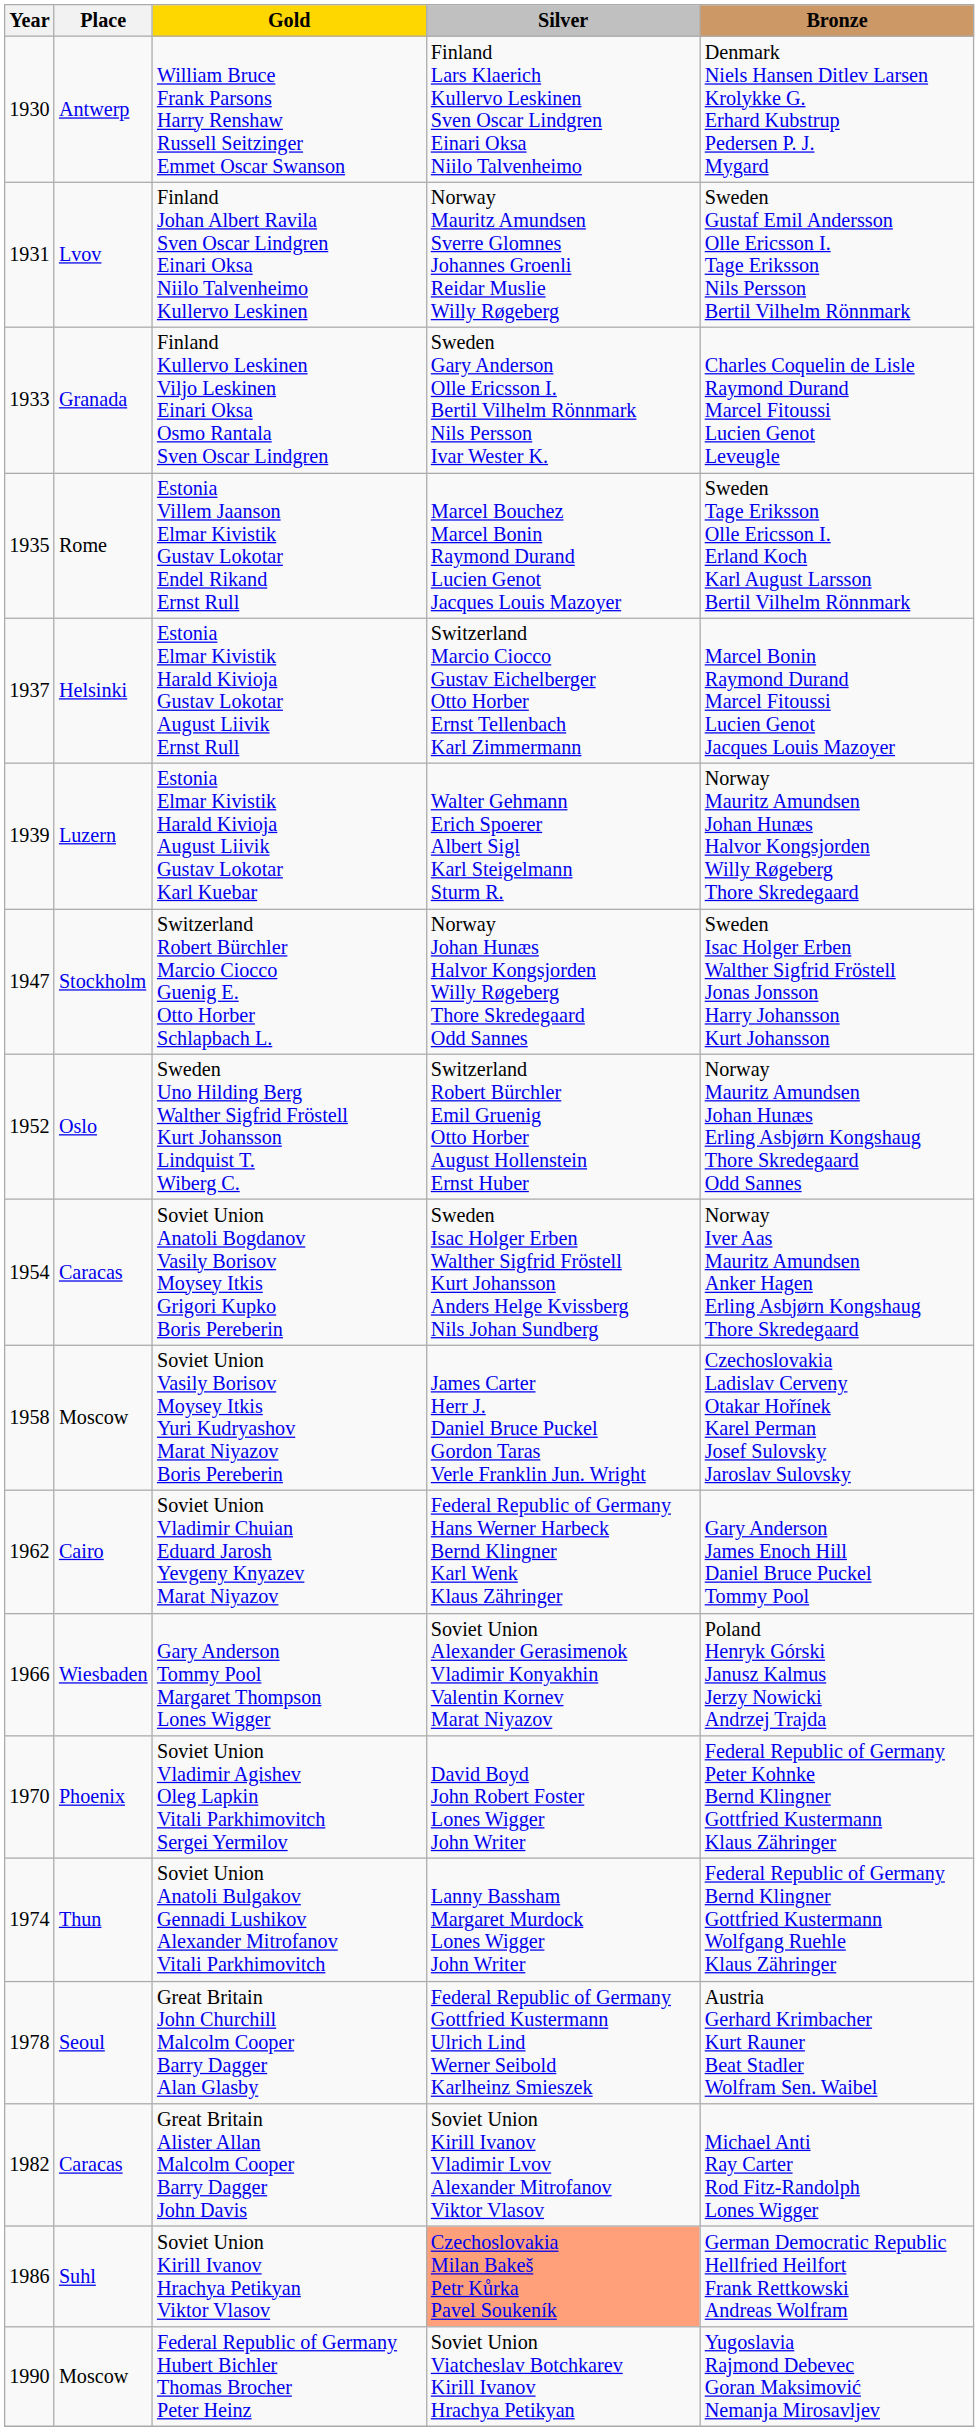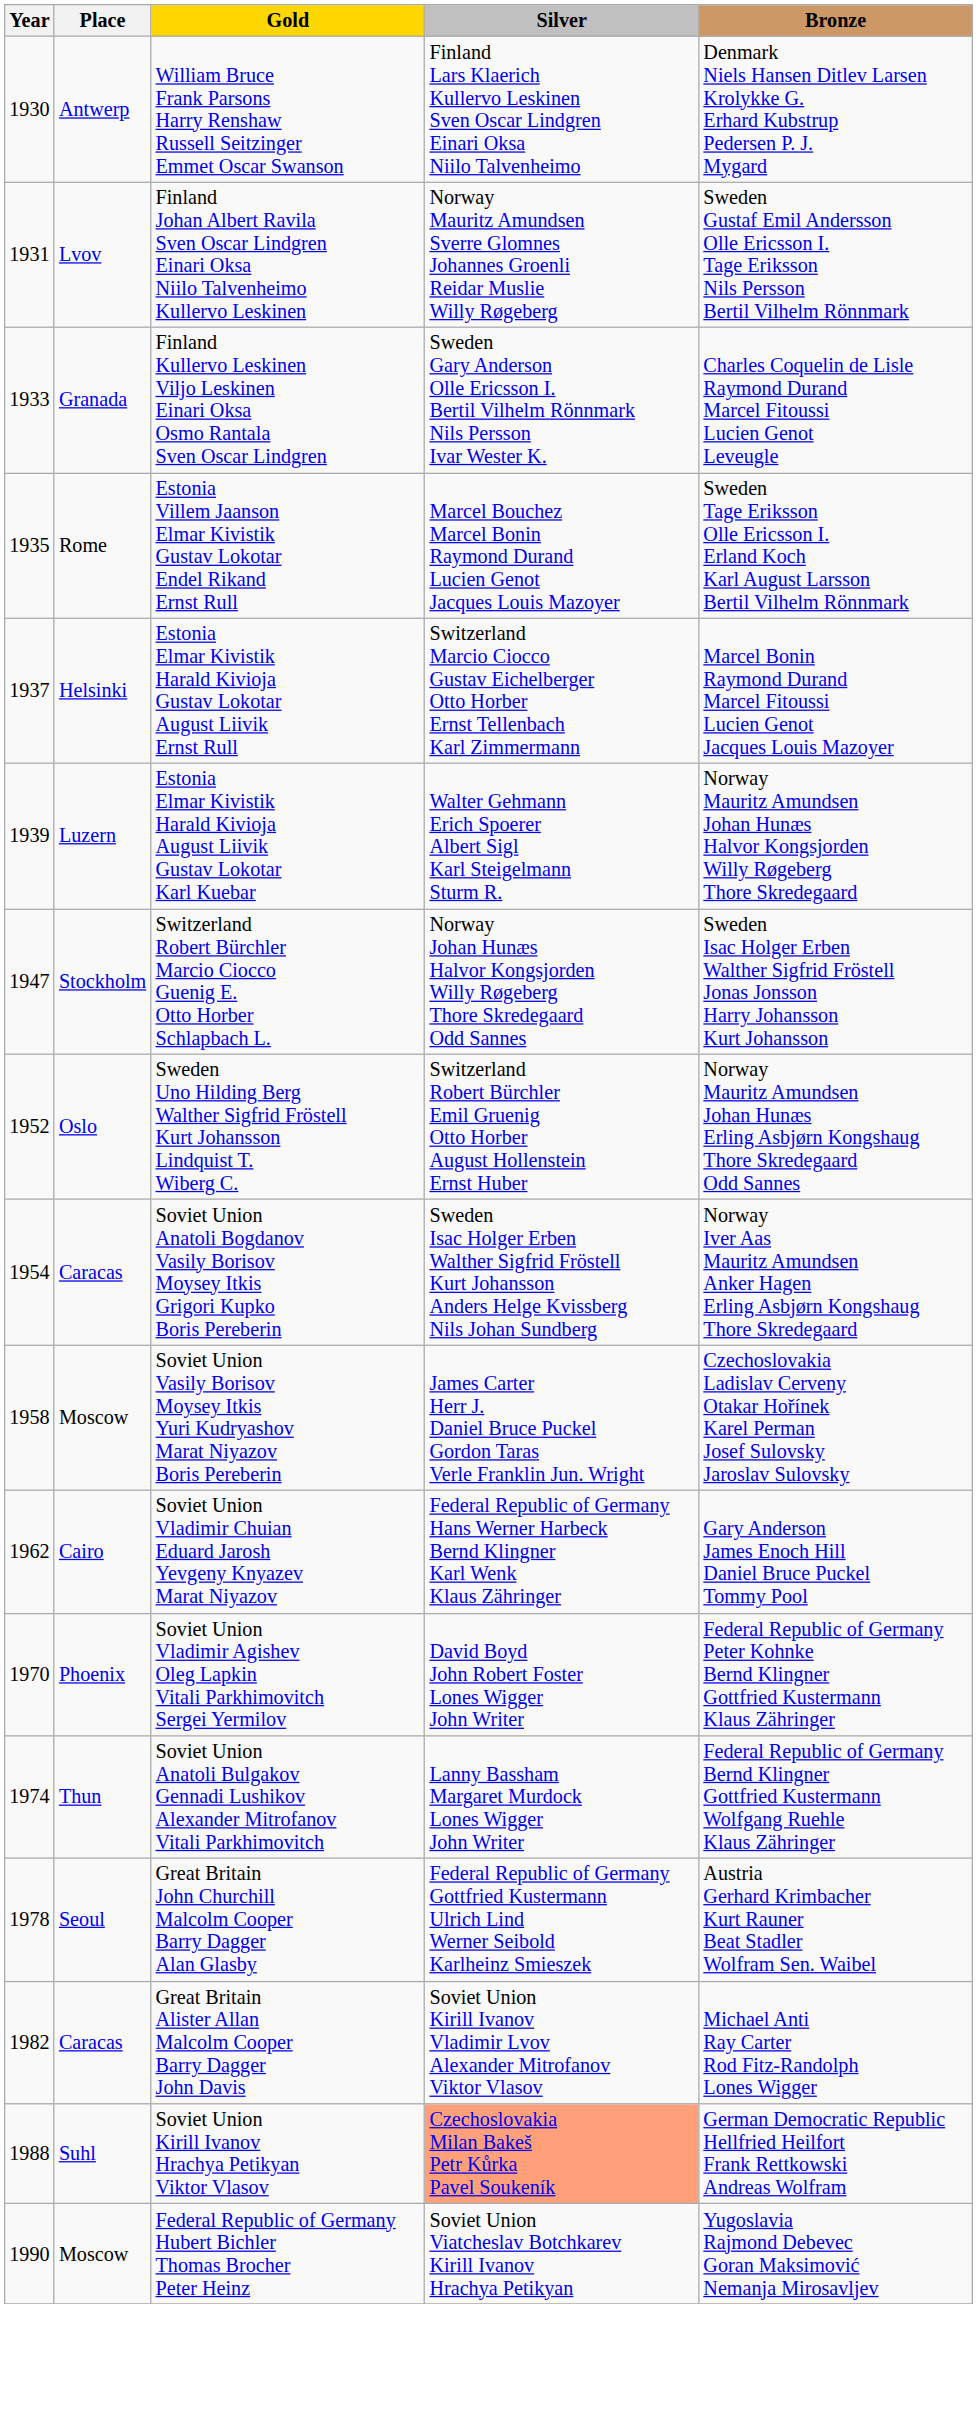 <table class="wikitable">
 <tr>
 <th>Year</th>
 <th>Place</th>
 <th style="background:gold"    width="210">Gold</th>
 <th style="background:silver"  width="210">Silver</th>
 <th style="background:#cc9966" width="210">Bronze</th>
 </tr>
 <tr>
 <td>1930</td>
 <td> <a href='#'>Antwerp</a></td>
 <td><br><a href='#'>William Bruce</a><br><a href='#'>Frank Parsons</a><br><a href='#'>Harry Renshaw</a><br><a href='#'>Russell Seitzinger</a><br><a href='#'>Emmet Oscar Swanson</a></td>
 <td> Finland<br><a href='#'>Lars Klaerich</a><br><a href='#'>Kullervo Leskinen</a><br><a href='#'>Sven Oscar Lindgren</a><br><a href='#'>Einari Oksa</a><br><a href='#'>Niilo Talvenheimo</a></td>
 <td> Denmark<br><a href='#'>Niels Hansen Ditlev Larsen</a><br><a href='#'>Krolykke G.</a><br><a href='#'>Erhard Kubstrup</a><br><a href='#'>Pedersen P. J.</a><br><a href='#'>Mygard</a></td>
 </tr>
 <tr>
 <td>1931</td>
 <td> <a href='#'>Lvov</a></td>
 <td> Finland<br><a href='#'>Johan Albert Ravila</a><br><a href='#'>Sven Oscar Lindgren</a><br><a href='#'>Einari Oksa</a><br><a href='#'>Niilo Talvenheimo</a><br><a href='#'>Kullervo Leskinen</a></td>
 <td> Norway<br><a href='#'>Mauritz Amundsen</a><br><a href='#'>Sverre Glomnes</a><br><a href='#'>Johannes Groenli</a><br><a href='#'>Reidar Muslie</a><br><a href='#'>Willy Røgeberg</a></td>
 <td> Sweden<br><a href='#'>Gustaf Emil Andersson</a><br><a href='#'>Olle Ericsson I.</a><br><a href='#'>Tage Eriksson</a><br><a href='#'>Nils Persson</a><br><a href='#'>Bertil Vilhelm Rönnmark</a></td>
 </tr>
 <tr>
 <td>1933</td>
 <td> <a href='#'>Granada</a></td>
 <td> Finland<br><a href='#'>Kullervo Leskinen</a><br><a href='#'>Viljo Leskinen</a><br><a href='#'>Einari Oksa</a><br><a href='#'>Osmo Rantala</a><br><a href='#'>Sven Oscar Lindgren</a></td>
 <td> Sweden<br><a href='#'>Gary Anderson</a><br><a href='#'>Olle Ericsson I.</a><br><a href='#'>Bertil Vilhelm Rönnmark</a><br><a href='#'>Nils Persson</a><br><a href='#'>Ivar Wester K.</a></td>
 <td><br><a href='#'>Charles Coquelin de Lisle</a><br><a href='#'>Raymond Durand</a><br><a href='#'>Marcel Fitoussi</a><br><a href='#'>Lucien Genot</a><br><a href='#'>Leveugle</a></td>
 </tr>
 <tr>
 <td>1935</td>
 <td> Rome</td>
 <td> <a href='#'>Estonia</a><br><a href='#'>Villem Jaanson</a><br><a href='#'>Elmar Kivistik</a><br><a href='#'>Gustav Lokotar</a><br><a href='#'>Endel Rikand</a><br><a href='#'>Ernst Rull</a></td>
 <td><br><a href='#'>Marcel Bouchez</a><br><a href='#'>Marcel Bonin</a><br><a href='#'>Raymond Durand</a><br><a href='#'>Lucien Genot</a><br><a href='#'>Jacques Louis Mazoyer</a></td>
 <td> Sweden<br><a href='#'>Tage Eriksson</a><br><a href='#'>Olle Ericsson I.</a><br><a href='#'>Erland Koch</a><br><a href='#'>Karl August Larsson</a><br><a href='#'>Bertil Vilhelm Rönnmark</a></td>
 </tr>
 <tr>
 <td>1937</td>
 <td> <a href='#'>Helsinki</a></td>
 <td> <a href='#'>Estonia</a><br><a href='#'>Elmar Kivistik</a><br><a href='#'>Harald Kivioja</a><br><a href='#'>Gustav Lokotar</a><br><a href='#'>August Liivik</a><br><a href='#'>Ernst Rull</a></td>
 <td> Switzerland<br><a href='#'>Marcio Ciocco</a><br><a href='#'>Gustav Eichelberger</a><br><a href='#'>Otto Horber</a><br><a href='#'>Ernst Tellenbach</a><br><a href='#'>Karl Zimmermann</a></td>
 <td><br><a href='#'>Marcel Bonin</a><br><a href='#'>Raymond Durand</a><br><a href='#'>Marcel Fitoussi</a><br><a href='#'>Lucien Genot</a><br><a href='#'>Jacques Louis Mazoyer</a></td>
 </tr>
 <tr>
 <td>1939</td>
 <td> <a href='#'>Luzern</a></td>
 <td> <a href='#'>Estonia</a><br><a href='#'>Elmar Kivistik</a><br><a href='#'>Harald Kivioja</a><br><a href='#'>August Liivik</a><br><a href='#'>Gustav Lokotar</a><br><a href='#'>Karl Kuebar</a></td>
 <td><br><a href='#'>Walter Gehmann</a><br><a href='#'>Erich Spoerer</a><br><a href='#'>Albert Sigl</a><br><a href='#'>Karl Steigelmann</a><br><a href='#'>Sturm R.</a></td>
 <td> Norway<br><a href='#'>Mauritz Amundsen</a><br><a href='#'>Johan Hunæs</a><br><a href='#'>Halvor Kongsjorden</a><br><a href='#'>Willy Røgeberg</a><br><a href='#'>Thore Skredegaard</a></td>
 </tr>
 <tr>
 <td>1947</td>
 <td> <a href='#'>Stockholm</a></td>
 <td> Switzerland<br><a href='#'>Robert Bürchler</a><br><a href='#'>Marcio Ciocco</a><br><a href='#'>Guenig E.</a><br><a href='#'>Otto Horber</a><br><a href='#'>Schlapbach L.</a></td>
 <td> Norway<br><a href='#'>Johan Hunæs</a><br><a href='#'>Halvor Kongsjorden</a><br><a href='#'>Willy Røgeberg</a><br><a href='#'>Thore Skredegaard</a><br><a href='#'>Odd Sannes</a></td>
 <td> Sweden<br><a href='#'>Isac Holger Erben</a><br><a href='#'>Walther Sigfrid Fröstell</a><br><a href='#'>Jonas Jonsson</a><br><a href='#'>Harry Johansson</a><br><a href='#'>Kurt Johansson</a></td>
 </tr>
 <tr>
 <td>1952</td>
 <td> <a href='#'>Oslo</a></td>
 <td> Sweden<br><a href='#'>Uno Hilding Berg</a><br><a href='#'>Walther Sigfrid Fröstell</a><br><a href='#'>Kurt Johansson</a><br><a href='#'>Lindquist T.</a><br><a href='#'>Wiberg C.</a></td>
 <td> Switzerland<br><a href='#'>Robert Bürchler</a><br><a href='#'>Emil Gruenig</a><br><a href='#'>Otto Horber</a><br><a href='#'>August Hollenstein</a><br><a href='#'>Ernst Huber</a></td>
 <td> Norway<br><a href='#'>Mauritz Amundsen</a><br><a href='#'>Johan Hunæs</a><br><a href='#'>Erling Asbjørn Kongshaug</a><br><a href='#'>Thore Skredegaard</a><br><a href='#'>Odd Sannes</a></td>
 </tr>
 <tr>
 <td>1954</td>
 <td> <a href='#'>Caracas</a></td>
 <td> Soviet Union<br><a href='#'>Anatoli Bogdanov</a><br><a href='#'>Vasily Borisov</a><br><a href='#'>Moysey Itkis</a><br><a href='#'>Grigori Kupko</a><br><a href='#'>Boris Pereberin</a></td>
 <td> Sweden<br><a href='#'>Isac Holger Erben</a><br><a href='#'>Walther Sigfrid Fröstell</a><br><a href='#'>Kurt Johansson</a><br><a href='#'>Anders Helge Kvissberg</a><br><a href='#'>Nils Johan Sundberg</a></td>
 <td> Norway<br><a href='#'>Iver Aas</a><br><a href='#'>Mauritz Amundsen</a><br><a href='#'>Anker Hagen</a><br><a href='#'>Erling Asbjørn Kongshaug</a><br><a href='#'>Thore Skredegaard</a></td>
 </tr>
 <tr>
 <td>1958</td>
 <td> Moscow</td>
 <td> Soviet Union<br><a href='#'>Vasily Borisov</a><br><a href='#'>Moysey Itkis</a><br><a href='#'>Yuri Kudryashov</a><br><a href='#'>Marat Niyazov</a><br><a href='#'>Boris Pereberin</a></td>
 <td><br><a href='#'>James Carter</a><br><a href='#'>Herr J.</a><br><a href='#'>Daniel Bruce Puckel</a><br><a href='#'>Gordon Taras</a><br><a href='#'>Verle Franklin Jun. Wright</a></td>
 <td> <a href='#'>Czechoslovakia</a><br><a href='#'>Ladislav Cerveny</a><br><a href='#'>Otakar Hořínek</a><br><a href='#'>Karel Perman</a><br><a href='#'>Josef Sulovsky</a><br><a href='#'>Jaroslav Sulovsky</a></td>
 </tr>
 <tr>
 <td>1962</td>
 <td> <a href='#'>Cairo</a></td>
 <td> Soviet Union<br><a href='#'>Vladimir Chuian</a><br><a href='#'>Eduard Jarosh</a><br><a href='#'>Yevgeny Knyazev</a><br><a href='#'>Marat Niyazov</a></td>
 <td> <a href='#'>Federal Republic of Germany</a><br><a href='#'>Hans Werner Harbeck</a><br><a href='#'>Bernd Klingner</a><br><a href='#'>Karl Wenk</a><br><a href='#'>Klaus Zähringer</a></td>
 <td><br><a href='#'>Gary Anderson</a><br><a href='#'>James Enoch Hill</a><br><a href='#'>Daniel Bruce Puckel</a><br><a href='#'>Tommy Pool</a></td>
 </tr>
 <tr>
-<td>1966</td>
-<td> <a href='#'>Wiesbaden</a></td>
-<td><br><a href='#'>Gary Anderson</a><br><a href='#'>Tommy Pool</a><br><a href='#'>Margaret Thompson</a><br><a href='#'>Lones Wigger</a></td>
-<td> Soviet Union<br><a href='#'>Alexander Gerasimenok</a><br><a href='#'>Vladimir Konyakhin</a><br><a href='#'>Valentin Kornev</a><br><a href='#'>Marat Niyazov</a></td>
-<td> Poland<br><a href='#'>Henryk Górski</a><br><a href='#'>Janusz Kalmus</a><br><a href='#'>Jerzy Nowicki</a><br><a href='#'>Andrzej Trajda</a></td>
-</tr>
-<tr>
 <td>1970</td>
 <td> <a href='#'>Phoenix</a></td>
 <td> Soviet Union<br><a href='#'>Vladimir Agishev</a><br><a href='#'>Oleg Lapkin</a><br><a href='#'>Vitali Parkhimovitch</a><br><a href='#'>Sergei Yermilov</a></td>
 <td><br><a href='#'>David Boyd</a><br><a href='#'>John Robert Foster</a><br><a href='#'>Lones Wigger</a><br><a href='#'>John Writer</a></td>
 <td> <a href='#'>Federal Republic of Germany</a><br><a href='#'>Peter Kohnke</a><br><a href='#'>Bernd Klingner</a><br><a href='#'>Gottfried Kustermann</a><br><a href='#'>Klaus Zähringer</a></td>
 </tr>
 <tr>
 <td>1974</td>
 <td> <a href='#'>Thun</a></td>
 <td> Soviet Union<br><a href='#'>Anatoli Bulgakov</a><br><a href='#'>Gennadi Lushikov</a><br><a href='#'>Alexander Mitrofanov</a><br><a href='#'>Vitali Parkhimovitch</a></td>
 <td><br><a href='#'>Lanny Bassham</a><br><a href='#'>Margaret Murdock</a><br><a href='#'>Lones Wigger</a><br><a href='#'>John Writer</a></td>
 <td> <a href='#'>Federal Republic of Germany</a><br><a href='#'>Bernd Klingner</a><br><a href='#'>Gottfried Kustermann</a><br><a href='#'>Wolfgang Ruehle</a><br><a href='#'>Klaus Zähringer</a></td>
 </tr>
 <tr>
 <td>1978</td>
 <td> <a href='#'>Seoul</a></td>
 <td> Great Britain<br><a href='#'>John Churchill</a><br><a href='#'>Malcolm Cooper</a><br><a href='#'>Barry Dagger</a><br><a href='#'>Alan Glasby</a></td>
 <td> <a href='#'>Federal Republic of Germany</a><br><a href='#'>Gottfried Kustermann</a><br><a href='#'>Ulrich Lind</a><br><a href='#'>Werner Seibold</a><br><a href='#'>Karlheinz Smieszek</a></td>
 <td> Austria<br><a href='#'>Gerhard Krimbacher</a><br><a href='#'>Kurt Rauner</a><br><a href='#'>Beat Stadler</a><br><a href='#'>Wolfram Sen. Waibel</a></td>
 </tr>
 <tr>
 <td>1982</td>
 <td> <a href='#'>Caracas</a></td>
 <td> Great Britain<br><a href='#'>Alister Allan</a><br><a href='#'>Malcolm Cooper</a><br><a href='#'>Barry Dagger</a><br><a href='#'>John Davis</a></td>
 <td> Soviet Union<br><a href='#'>Kirill Ivanov</a><br><a href='#'>Vladimir Lvov</a><br><a href='#'>Alexander Mitrofanov</a><br><a href='#'>Viktor Vlasov</a></td>
 <td><br><a href='#'>Michael Anti</a><br><a href='#'>Ray Carter</a><br><a href='#'>Rod Fitz-Randolph</a><br><a href='#'>Lones Wigger</a></td>
 </tr>
 <tr>
-<td>1986</td>
+<td>1988</td>
 <td> <a href='#'>Suhl</a></td>
 <td> Soviet Union<br><a href='#'>Kirill Ivanov</a><br><a href='#'>Hrachya Petikyan</a><br><a href='#'>Viktor Vlasov</a></td>
 <td style="background: lightsalmon;"> <a href='#'>Czechoslovakia</a><br><a href='#'>Milan Bakeš</a><br><a href='#'>Petr Kůrka</a><br><a href='#'>Pavel Soukeník</a></td>
 <td> <a href='#'>German Democratic Republic</a><br><a href='#'>Hellfried Heilfort</a><br><a href='#'>Frank Rettkowski</a><br><a href='#'>Andreas Wolfram</a></td>
 </tr>
 <tr>
 <td>1990</td>
 <td> Moscow</td>
 <td> <a href='#'>Federal Republic of Germany</a><br><a href='#'>Hubert Bichler</a><br><a href='#'>Thomas Brocher</a><br><a href='#'>Peter Heinz</a></td>
 <td> Soviet Union<br><a href='#'>Viatcheslav Botchkarev</a><br><a href='#'>Kirill Ivanov</a><br><a href='#'>Hrachya Petikyan</a></td>
 <td> <a href='#'>Yugoslavia</a><br><a href='#'>Rajmond Debevec</a><br><a href='#'>Goran Maksimović</a><br><a href='#'>Nemanja Mirosavljev</a></td>
 </tr>
 <tr>
 </tr>
 </table>
